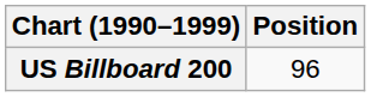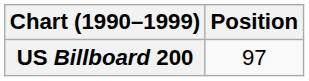 <table class="wikitable plainrowheaders">
 <tr>
 <th>Chart (1990–1999)</th>
 <th>Position</th>
 </tr>
 <tr>
 <th scope="row">US <em>Billboard</em> 200</th>
-<td style="text-align:center;">96</td>
+<td style="text-align:center;">97</td>
 </tr>
 </table>
